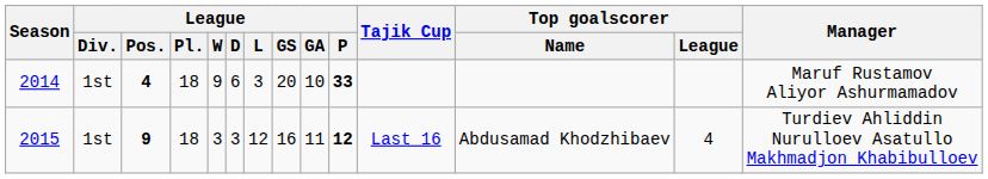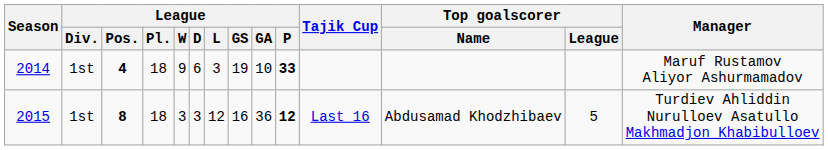 <table class="wikitable">
 <tr style="background:#efefef;">
 <th rowspan="2">Season</th>
 <th colspan="9">League</th>
 <th rowspan="2"><a href='#'>Tajik Cup</a></th>
 <th colspan="2">Top goalscorer</th>
 <th rowspan="2">Manager</th>
 </tr>
 <tr>
 <th>Div.</th>
 <th>Pos.</th>
 <th>Pl.</th>
 <th>W</th>
 <th>D</th>
 <th>L</th>
 <th>GS</th>
 <th>GA</th>
 <th>P</th>
 <th>Name</th>
 <th>League</th>
 </tr>
 <tr>
 <td align=center><a href='#'>2014</a></td>
 <td align=center>1st</td>
 <td align=center><strong>4</strong></td>
 <td align=center>18</td>
 <td align=center>9</td>
 <td align=center>6</td>
 <td align=center>3</td>
-<td align=center>20</td>
+<td align=center>19</td>
 <td align=center>10</td>
 <td align=center><strong>33</strong></td>
 <td style="text-align:center;"></td>
 <td align=center></td>
 <td align=center></td>
 <td align=center>Maruf Rustamov <br> Aliyor Ashurmamadov</td>
 </tr>
 <tr>
 <td align=center><a href='#'>2015</a></td>
 <td align=center>1st</td>
-<td align=center><strong>9</strong></td>
+<td align=center><strong>8</strong></td>
 <td align=center>18</td>
 <td align=center>3</td>
 <td align=center>3</td>
 <td align=center>12</td>
 <td align=center>16</td>
-<td align=center>11</td>
+<td align=center>36</td>
 <td align=center><strong>12</strong></td>
 <td style="text-align:center;"><a href='#'>Last 16</a></td>
 <td align=center> Abdusamad Khodzhibaev</td>
-<td align=center>4</td>
+<td align=center>5</td>
 <td align=center>Turdiev Ahliddin <br> Nurulloev Asatullo <br> <a href='#'>Makhmadjon Khabibulloev</a></td>
 </tr>
 </table>
